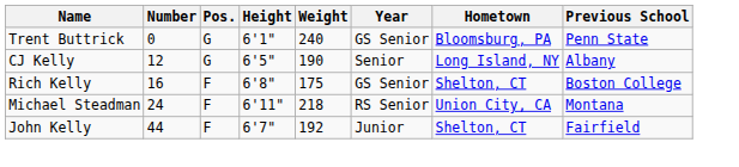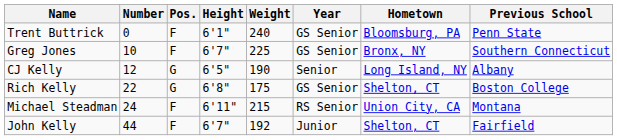 <table class="wikitable sortable" border="1">
 <tr>
 <th>Name</th>
 <th>Number</th>
 <th>Pos.</th>
 <th>Height</th>
 <th>Weight</th>
 <th>Year</th>
 <th>Hometown</th>
 <th class="unsortable">Previous School</th>
 </tr>
 <tr>
 <td>Trent Buttrick</td>
 <td>0</td>
-<td>G</td>
+<td>F</td>
 <td>6'1"</td>
 <td>240</td>
 <td>GS Senior</td>
 <td><a href='#'>Bloomsburg, PA</a></td>
 <td><a href='#'>Penn State</a></td>
+</tr>
+<tr>
+<td>Greg Jones</td>
+<td>10</td>
+<td>F</td>
+<td>6'7"</td>
+<td>225</td>
+<td>GS Senior</td>
+<td><a href='#'>Bronx, NY</a></td>
+<td><a href='#'>Southern Connecticut</a></td>
 </tr>
 <tr>
 <td>CJ Kelly</td>
 <td>12</td>
 <td>G</td>
 <td>6'5"</td>
 <td>190</td>
 <td>Senior</td>
 <td><a href='#'>Long Island, NY</a></td>
 <td><a href='#'>Albany</a></td>
 </tr>
 <tr>
 <td>Rich Kelly</td>
-<td>16</td>
-<td>F</td>
+<td>22</td>
+<td>G</td>
 <td>6'8"</td>
 <td>175</td>
 <td>GS Senior</td>
 <td><a href='#'>Shelton, CT</a></td>
 <td><a href='#'>Boston College</a></td>
 </tr>
 <tr>
 <td>Michael Steadman</td>
 <td>24</td>
 <td>F</td>
 <td>6'11"</td>
-<td>218</td>
+<td>215</td>
 <td>RS Senior</td>
 <td><a href='#'>Union City, CA</a></td>
 <td><a href='#'>Montana</a></td>
 </tr>
 <tr>
 <td>John Kelly</td>
 <td>44</td>
 <td>F</td>
 <td>6'7"</td>
 <td>192</td>
 <td>Junior</td>
 <td><a href='#'>Shelton, CT</a></td>
 <td><a href='#'>Fairfield</a></td>
 </tr>
 </table>
